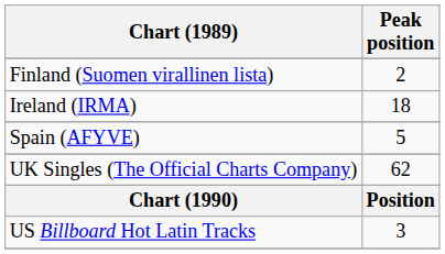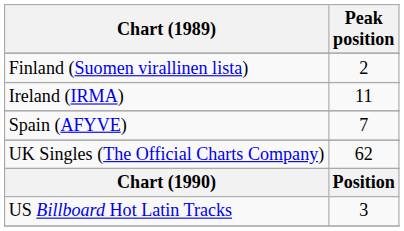 <table class="wikitable sortable">
 <tr>
 <th>Chart (1989)</th>
 <th>Peak<br>position</th>
 </tr>
 <tr>
 </tr>
 <tr>
 </tr>
 <tr>
 <td>Finland (<a href='#'>Suomen virallinen lista</a>)</td>
 <td align="center">2</td>
 </tr>
 <tr>
 </tr>
 <tr>
 <td>Ireland (<a href='#'>IRMA</a>)</td>
-<td align="center">18</td>
+<td align="center">11</td>
 </tr>
 <tr>
 </tr>
 <tr>
 </tr>
 <tr>
 <td>Spain (<a href='#'>AFYVE</a>)</td>
-<td align="center">5</td>
+<td align="center">7</td>
 </tr>
 <tr>
 </tr>
 <tr>
 <td>UK Singles (<a href='#'>The Official Charts Company</a>)</td>
 <td align="center">62</td>
 </tr>
 <tr>
 </tr>
 <tr>
 <th>Chart (1990)</th>
 <th>Position</th>
 </tr>
 <tr>
 <td>US <a href='#'><em>Billboard</em> Hot Latin Tracks</a></td>
 <td align="center">3</td>
 </tr>
 <tr>
 </tr>
 </table>
